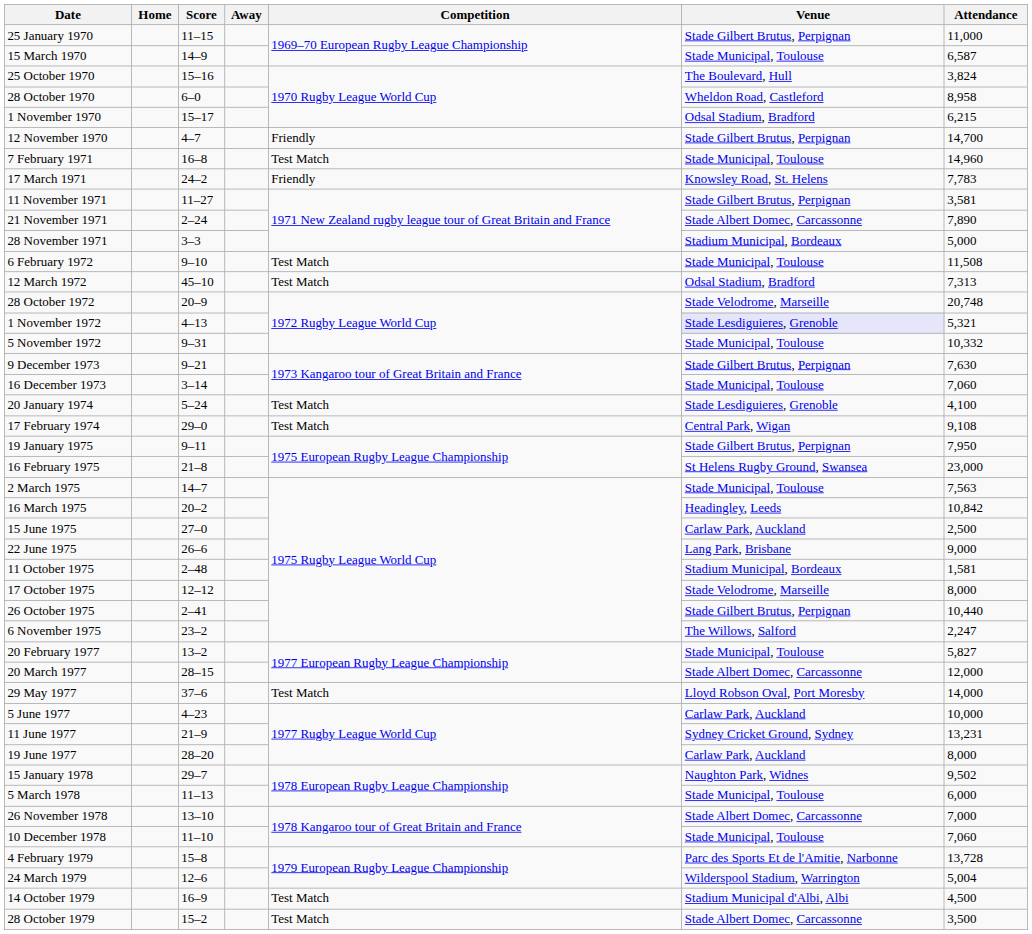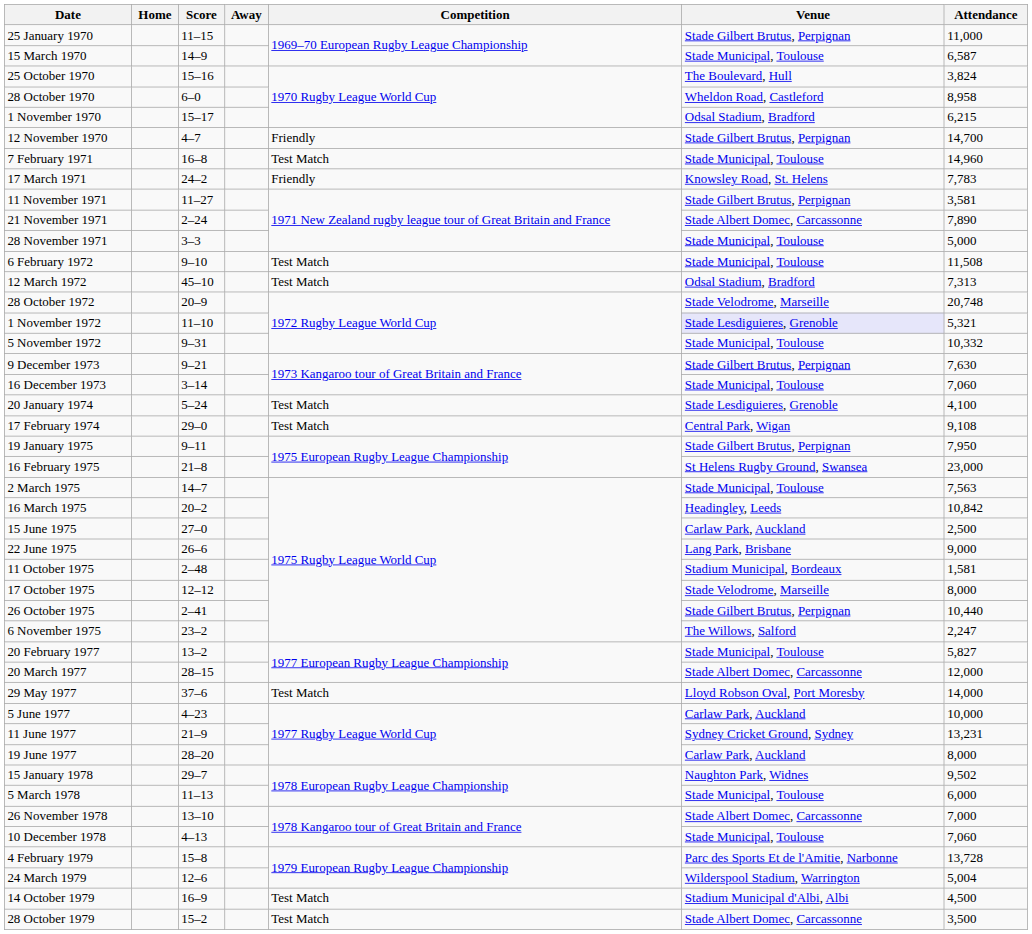 <table class="wikitable" width=100%>
 <tr bgcolor#bdb76b>
 <th>Date</th>
 <th>Home</th>
 <th>Score</th>
 <th>Away</th>
 <th>Competition</th>
 <th>Venue</th>
 <th>Attendance</th>
 </tr>
 <tr>
 <td>25 January 1970</td>
 <td></td>
 <td>11–15</td>
 <td></td>
 <td rowspan=2><a href='#'>1969–70 European Rugby League Championship</a></td>
 <td> <a href='#'>Stade Gilbert Brutus</a>, <a href='#'>Perpignan</a></td>
 <td>11,000</td>
 </tr>
 <tr>
 <td>15 March 1970</td>
 <td></td>
 <td>14–9</td>
 <td></td>
 <td> <a href='#'>Stade Municipal</a>, <a href='#'>Toulouse</a></td>
 <td>6,587</td>
 </tr>
 <tr>
 <td>25 October 1970</td>
 <td></td>
 <td>15–16</td>
 <td></td>
 <td rowspan=3><a href='#'>1970 Rugby League World Cup</a></td>
 <td> <a href='#'>The Boulevard</a>, <a href='#'>Hull</a></td>
 <td>3,824</td>
 </tr>
 <tr>
 <td>28 October 1970</td>
 <td></td>
 <td>6–0</td>
 <td></td>
 <td> <a href='#'>Wheldon Road</a>, <a href='#'>Castleford</a></td>
 <td>8,958</td>
 </tr>
 <tr>
 <td>1 November 1970</td>
 <td></td>
 <td>15–17</td>
 <td></td>
 <td> <a href='#'>Odsal Stadium</a>, <a href='#'>Bradford</a></td>
 <td>6,215</td>
 </tr>
 <tr>
 <td>12 November 1970</td>
 <td></td>
 <td>4–7</td>
 <td></td>
 <td>Friendly</td>
 <td> <a href='#'>Stade Gilbert Brutus</a>, <a href='#'>Perpignan</a></td>
 <td>14,700</td>
 </tr>
 <tr>
 <td>7 February 1971</td>
 <td></td>
 <td>16–8</td>
 <td></td>
 <td>Test Match</td>
 <td> <a href='#'>Stade Municipal</a>, <a href='#'>Toulouse</a></td>
 <td>14,960</td>
 </tr>
 <tr>
 <td>17 March 1971</td>
 <td></td>
 <td>24–2</td>
 <td></td>
 <td>Friendly</td>
 <td> <a href='#'>Knowsley Road</a>, <a href='#'>St. Helens</a></td>
 <td>7,783</td>
 </tr>
 <tr>
 <td>11 November 1971</td>
 <td></td>
 <td>11–27</td>
 <td></td>
 <td rowspan=3><a href='#'>1971 New Zealand rugby league tour of Great Britain and France</a></td>
 <td> <a href='#'>Stade Gilbert Brutus</a>, <a href='#'>Perpignan</a></td>
 <td>3,581</td>
 </tr>
 <tr>
 <td>21 November 1971</td>
 <td></td>
 <td>2–24</td>
 <td></td>
 <td> <a href='#'>Stade Albert Domec</a>, <a href='#'>Carcassonne</a></td>
 <td>7,890</td>
 </tr>
 <tr>
 <td>28 November 1971</td>
 <td></td>
 <td>3–3</td>
 <td></td>
-<td> <a href='#'>Stadium Municipal</a>, <a href='#'>Bordeaux</a></td>
+<td> <a href='#'>Stade Municipal</a>, <a href='#'>Toulouse</a></td>
 <td>5,000</td>
 </tr>
 <tr>
 <td>6 February 1972</td>
 <td></td>
 <td>9–10</td>
 <td></td>
 <td>Test Match</td>
 <td> <a href='#'>Stade Municipal</a>, <a href='#'>Toulouse</a></td>
 <td>11,508</td>
 </tr>
 <tr>
 <td>12 March 1972</td>
 <td></td>
 <td>45–10</td>
 <td></td>
 <td>Test Match</td>
 <td> <a href='#'>Odsal Stadium</a>, <a href='#'>Bradford</a></td>
 <td>7,313</td>
 </tr>
 <tr>
 <td>28 October 1972</td>
 <td></td>
 <td>20–9</td>
 <td></td>
 <td rowspan=3><a href='#'>1972 Rugby League World Cup</a></td>
 <td> <a href='#'>Stade Velodrome</a>, <a href='#'>Marseille</a></td>
 <td>20,748</td>
 </tr>
 <tr>
 <td>1 November 1972</td>
 <td></td>
-<td>4–13</td>
+<td>11–10</td>
 <td></td>
 <td style="background: lavender;"> <a href='#'>Stade Lesdiguieres</a>, <a href='#'>Grenoble</a></td>
 <td>5,321</td>
 </tr>
 <tr>
 <td>5 November 1972</td>
 <td></td>
 <td>9–31</td>
 <td></td>
 <td> <a href='#'>Stade Municipal</a>, <a href='#'>Toulouse</a></td>
 <td>10,332</td>
 </tr>
 <tr>
 <td>9 December 1973</td>
 <td></td>
 <td>9–21</td>
 <td></td>
 <td rowspan=2><a href='#'>1973 Kangaroo tour of Great Britain and France</a></td>
 <td> <a href='#'>Stade Gilbert Brutus</a>, <a href='#'>Perpignan</a></td>
 <td>7,630</td>
 </tr>
 <tr>
 <td>16 December 1973</td>
 <td></td>
 <td>3–14</td>
 <td></td>
 <td> <a href='#'>Stade Municipal</a>, <a href='#'>Toulouse</a></td>
 <td>7,060</td>
 </tr>
 <tr>
 <td>20 January 1974</td>
 <td></td>
 <td>5–24</td>
 <td></td>
 <td>Test Match</td>
 <td> <a href='#'>Stade Lesdiguieres</a>, <a href='#'>Grenoble</a></td>
 <td>4,100</td>
 </tr>
 <tr>
 <td>17 February 1974</td>
 <td></td>
 <td>29–0</td>
 <td></td>
 <td>Test Match</td>
 <td> <a href='#'>Central Park</a>, <a href='#'>Wigan</a></td>
 <td>9,108</td>
 </tr>
 <tr>
 <td>19 January 1975</td>
 <td></td>
 <td>9–11</td>
 <td></td>
 <td rowspan=2><a href='#'>1975 European Rugby League Championship</a></td>
 <td> <a href='#'>Stade Gilbert Brutus</a>, <a href='#'>Perpignan</a></td>
 <td>7,950</td>
 </tr>
 <tr>
 <td>16 February 1975</td>
 <td></td>
 <td>21–8</td>
 <td></td>
 <td> <a href='#'>St Helens Rugby Ground</a>, <a href='#'>Swansea</a></td>
 <td>23,000</td>
 </tr>
 <tr>
 <td>2 March 1975</td>
 <td></td>
 <td>14–7</td>
 <td></td>
 <td rowspan=8><a href='#'>1975 Rugby League World Cup</a></td>
 <td> <a href='#'>Stade Municipal</a>, <a href='#'>Toulouse</a></td>
 <td>7,563</td>
 </tr>
 <tr>
 <td>16 March 1975</td>
 <td></td>
 <td>20–2</td>
 <td></td>
 <td> <a href='#'>Headingley</a>, <a href='#'>Leeds</a></td>
 <td>10,842</td>
 </tr>
 <tr>
 <td>15 June 1975</td>
 <td></td>
 <td>27–0</td>
 <td></td>
 <td> <a href='#'>Carlaw Park</a>, <a href='#'>Auckland</a></td>
 <td>2,500</td>
 </tr>
 <tr>
 <td>22 June 1975</td>
 <td></td>
 <td>26–6</td>
 <td></td>
 <td> <a href='#'>Lang Park</a>, <a href='#'>Brisbane</a></td>
 <td>9,000</td>
 </tr>
 <tr>
 <td>11 October 1975</td>
 <td></td>
 <td>2–48</td>
 <td></td>
 <td> <a href='#'>Stadium Municipal</a>, <a href='#'>Bordeaux</a></td>
 <td>1,581</td>
 </tr>
 <tr>
 <td>17 October 1975</td>
 <td></td>
 <td>12–12</td>
 <td></td>
 <td> <a href='#'>Stade Velodrome</a>, <a href='#'>Marseille</a></td>
 <td>8,000</td>
 </tr>
 <tr>
 <td>26 October 1975</td>
 <td></td>
 <td>2–41</td>
 <td></td>
 <td> <a href='#'>Stade Gilbert Brutus</a>, <a href='#'>Perpignan</a></td>
 <td>10,440</td>
 </tr>
 <tr>
 <td>6 November 1975</td>
 <td></td>
 <td>23–2</td>
 <td></td>
 <td> <a href='#'>The Willows</a>, <a href='#'>Salford</a></td>
 <td>2,247</td>
 </tr>
 <tr>
 <td>20 February 1977</td>
 <td></td>
 <td>13–2</td>
 <td></td>
 <td rowspan=2><a href='#'>1977 European Rugby League Championship</a></td>
 <td> <a href='#'>Stade Municipal</a>, <a href='#'>Toulouse</a></td>
 <td>5,827</td>
 </tr>
 <tr>
 <td>20 March 1977</td>
 <td></td>
 <td>28–15</td>
 <td></td>
 <td> <a href='#'>Stade Albert Domec</a>, <a href='#'>Carcassonne</a></td>
 <td>12,000</td>
 </tr>
 <tr>
 <td>29 May 1977</td>
 <td></td>
 <td>37–6</td>
 <td></td>
 <td>Test Match</td>
 <td> <a href='#'>Lloyd Robson Oval</a>, <a href='#'>Port Moresby</a></td>
 <td>14,000</td>
 </tr>
 <tr>
 <td>5 June 1977</td>
 <td></td>
 <td>4–23</td>
 <td></td>
 <td rowspan=3><a href='#'>1977 Rugby League World Cup</a></td>
 <td> <a href='#'>Carlaw Park</a>, <a href='#'>Auckland</a></td>
 <td>10,000</td>
 </tr>
 <tr>
 <td>11 June 1977</td>
 <td></td>
 <td>21–9</td>
 <td></td>
 <td> <a href='#'>Sydney Cricket Ground</a>, <a href='#'>Sydney</a></td>
 <td>13,231</td>
 </tr>
 <tr>
 <td>19 June 1977</td>
 <td></td>
 <td>28–20</td>
 <td></td>
 <td> <a href='#'>Carlaw Park</a>, <a href='#'>Auckland</a></td>
 <td>8,000</td>
 </tr>
 <tr>
 <td>15 January 1978</td>
 <td></td>
 <td>29–7</td>
 <td></td>
 <td rowspan=2><a href='#'>1978 European Rugby League Championship</a></td>
 <td> <a href='#'>Naughton Park</a>, <a href='#'>Widnes</a></td>
 <td>9,502</td>
 </tr>
 <tr>
 <td>5 March 1978</td>
 <td></td>
 <td>11–13</td>
 <td></td>
 <td> <a href='#'>Stade Municipal</a>, <a href='#'>Toulouse</a></td>
 <td>6,000</td>
 </tr>
 <tr>
 <td>26 November 1978</td>
 <td></td>
 <td>13–10</td>
 <td></td>
 <td rowspan=2><a href='#'>1978 Kangaroo tour of Great Britain and France</a></td>
 <td> <a href='#'>Stade Albert Domec</a>, <a href='#'>Carcassonne</a></td>
 <td>7,000</td>
 </tr>
 <tr>
 <td>10 December 1978</td>
 <td></td>
-<td>11–10</td>
+<td>4–13</td>
 <td></td>
 <td> <a href='#'>Stade Municipal</a>, <a href='#'>Toulouse</a></td>
 <td>7,060</td>
 </tr>
 <tr>
 <td>4 February 1979</td>
 <td></td>
 <td>15–8</td>
 <td></td>
 <td rowspan=2><a href='#'>1979 European Rugby League Championship</a></td>
 <td> <a href='#'>Parc des Sports Et de l'Amitie</a>, <a href='#'>Narbonne</a></td>
 <td>13,728</td>
 </tr>
 <tr>
 <td>24 March 1979</td>
 <td></td>
 <td>12–6</td>
 <td></td>
 <td> <a href='#'>Wilderspool Stadium</a>, <a href='#'>Warrington</a></td>
 <td>5,004</td>
 </tr>
 <tr>
 <td>14 October 1979</td>
 <td></td>
 <td>16–9</td>
 <td></td>
 <td>Test Match</td>
 <td> <a href='#'>Stadium Municipal d'Albi</a>, <a href='#'>Albi</a></td>
 <td>4,500</td>
 </tr>
 <tr>
 <td>28 October 1979</td>
 <td></td>
 <td>15–2</td>
 <td></td>
 <td>Test Match</td>
 <td> <a href='#'>Stade Albert Domec</a>, <a href='#'>Carcassonne</a></td>
 <td>3,500</td>
 </tr>
 </table>
